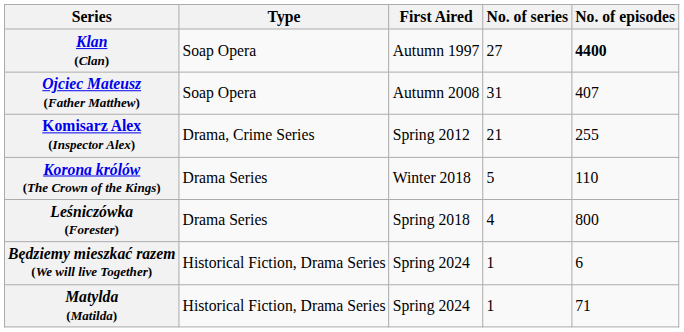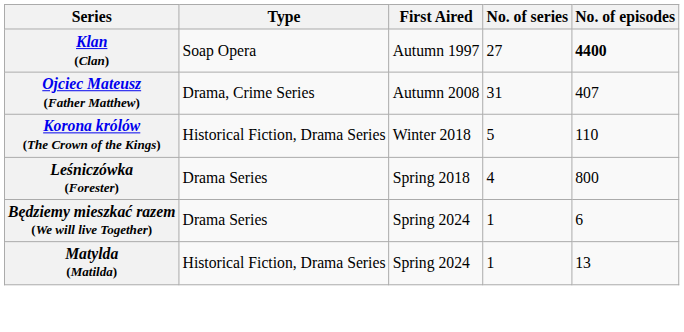 <table class="wikitable">
 <tr>
 <th>Series</th>
 <th>Type</th>
 <th>First Aired</th>
 <th>No. of series</th>
 <th>No. of episodes</th>
 </tr>
 <tr>
 <th><em><a href='#'>Klan</a></em><br><small>(<em>Clan</em>)</small></th>
 <td>Soap Opera</td>
 <td>Autumn 1997</td>
 <td>27</td>
 <td><strong>4400</strong></td>
 </tr>
 <tr>
 <th><em><a href='#'>Ojciec Mateusz</a></em><br><small>(<em>Father Matthew</em>)</small></th>
-<td>Soap Opera</td>
+<td>Drama, Crime Series</td>
 <td>Autumn 2008</td>
 <td>31</td>
 <td>407</td>
 </tr>
 <tr>
-<th><a href='#'>Komisarz Alex</a><br><small>(<em>Inspector Alex</em>)</small></th>
-<td>Drama, Crime Series</td>
-<td>Spring 2012</td>
-<td>21</td>
-<td>255</td>
-</tr>
-<tr>
 <th><em><a href='#'>Korona królów</a></em><br><small>(<em>The Crown of the Kings</em>)</small></th>
-<td>Drama Series</td>
+<td>Historical Fiction, Drama Series</td>
 <td>Winter 2018</td>
 <td>5</td>
 <td>110</td>
 </tr>
 <tr>
 <th><em>Leśniczówka</em><br><small>(<em>Forester</em>)</small></th>
 <td>Drama Series</td>
 <td>Spring 2018</td>
 <td>4</td>
 <td>800</td>
 </tr>
 <tr>
 <th><em>Będziemy mieszkać razem</em><br><small>(<em>We will live Together</em>)</small></th>
-<td>Historical Fiction, Drama Series</td>
+<td>Drama Series</td>
 <td>Spring 2024</td>
 <td>1</td>
 <td>6</td>
 </tr>
 <tr>
 <th><em>Matylda</em><br><small>(<em>Matilda</em>)</small></th>
 <td>Historical Fiction, Drama Series</td>
 <td>Spring 2024</td>
 <td>1</td>
-<td>71</td>
+<td>13</td>
 </tr>
 </table>
